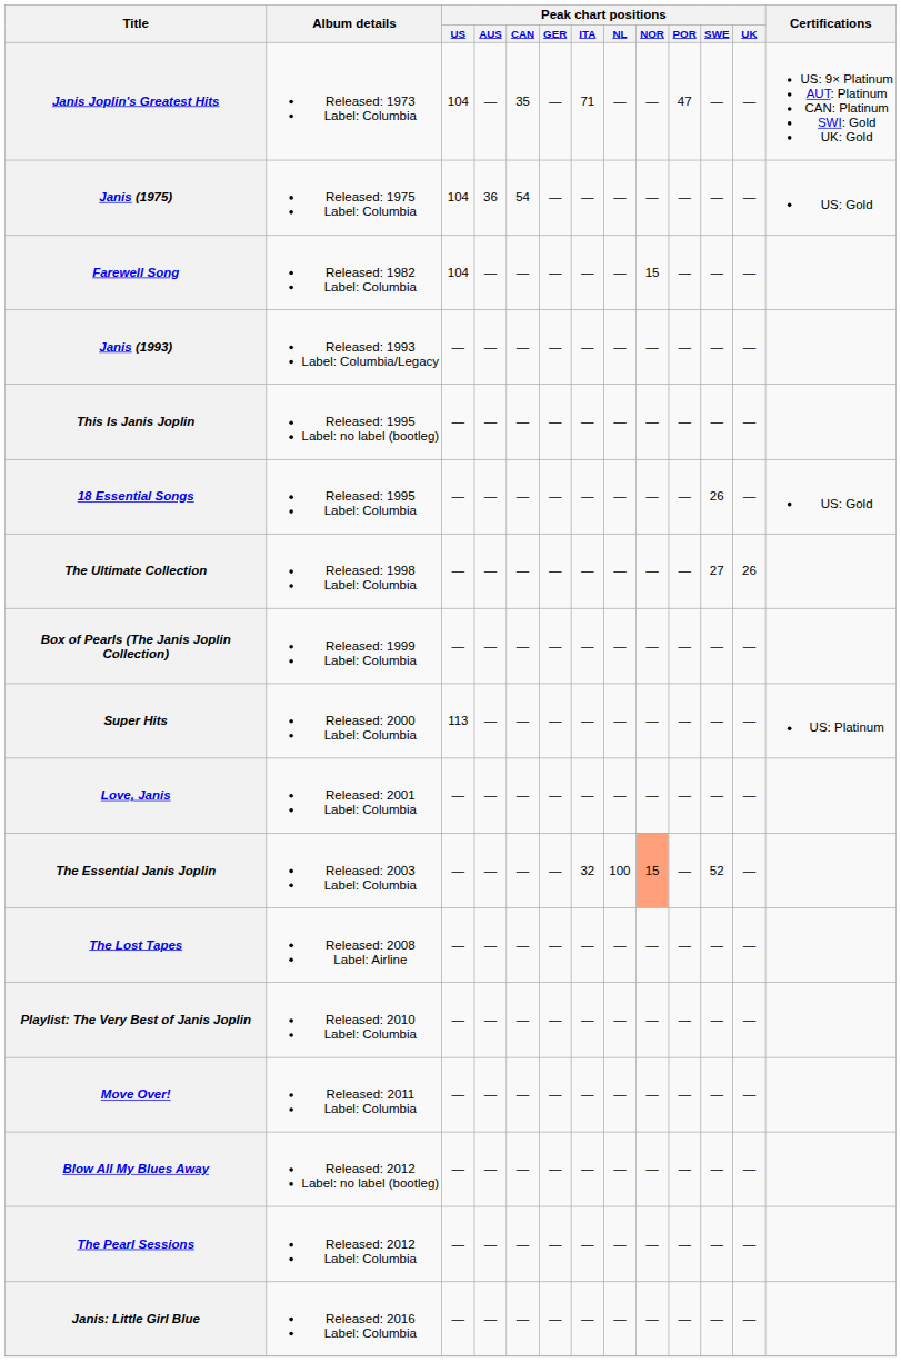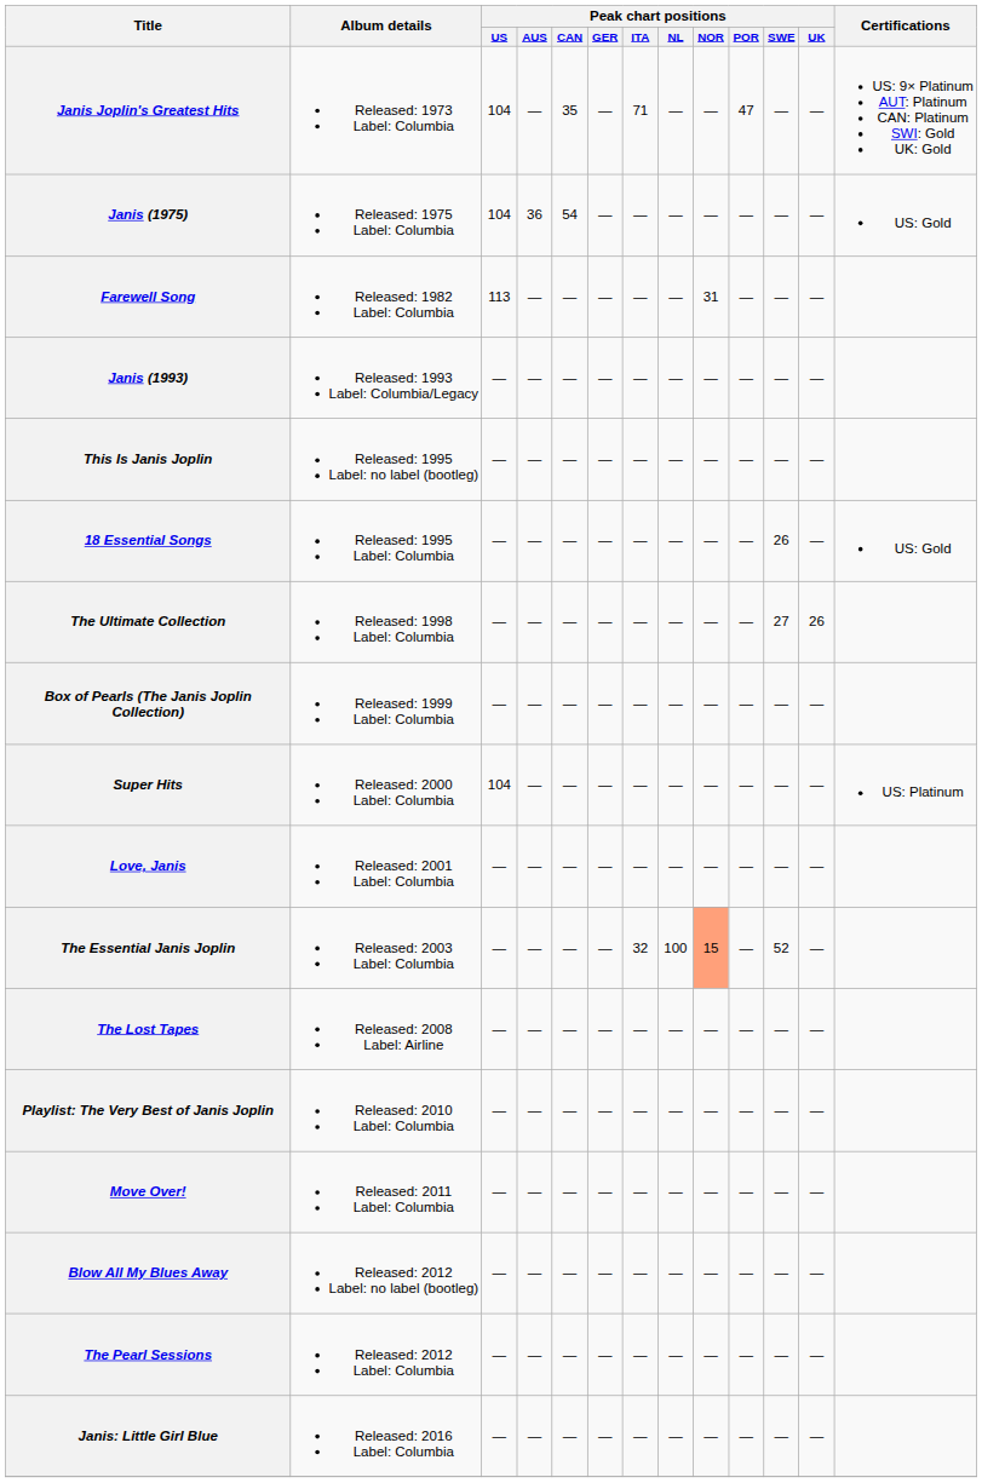 <table class="wikitable plainrowheaders" style="text-align:center;">
 <tr>
 <th rowspan="2" style="width:20em;">Title</th>
 <th rowspan="2">Album details</th>
 <th colspan="10">Peak chart positions</th>
 <th rowspan="2">Certifications</th>
 </tr>
 <tr>
 <th scope="col" style="width:2.5em;font-size:85%"><a href='#'>US</a><br></th>
 <th scope="col" style="width:2.5em;font-size:85%"><a href='#'>AUS</a><br></th>
 <th scope="col" style="width:2.5em;font-size:85%"><a href='#'>CAN</a><br></th>
 <th scope="col" style="width:2.5em;font-size:85%"><a href='#'>GER</a><br></th>
 <th scope="col" style="width:2.5em;font-size:85%"><a href='#'>ITA</a><br></th>
 <th scope="col" style="width:2.5em;font-size:85%"><a href='#'>NL</a><br></th>
 <th scope="col" style="width:2.5em;font-size:85%"><a href='#'>NOR</a><br></th>
 <th scope="col" style="width:2.5em;font-size:85%"><a href='#'>POR</a><br></th>
 <th scope="col" style="width:2.5em;font-size:85%"><a href='#'>SWE</a><br></th>
 <th scope="col" style="width:2.5em;font-size:85%"><a href='#'>UK</a><br></th>
 </tr>
 <tr>
 <th scope="row"><em><a href='#'>Janis Joplin's Greatest Hits</a></em></th>
 <td><br><ul><li>Released: 1973</li><li>Label: Columbia</li></ul></td>
 <td>104</td>
 <td>—</td>
 <td>35</td>
 <td>—</td>
 <td>71</td>
 <td>—</td>
 <td>—</td>
 <td>47</td>
 <td>—</td>
 <td>—</td>
 <td><br><ul><li>US: 9× Platinum</li><li><a href='#'>AUT</a>: Platinum</li><li>CAN: Platinum</li><li><a href='#'>SWI</a>: Gold</li><li>UK: Gold</li></ul></td>
 </tr>
 <tr>
 <th scope="row"><em><a href='#'>Janis</a> (1975)</em></th>
 <td><br><ul><li>Released: 1975</li><li>Label: Columbia</li></ul></td>
 <td>104</td>
 <td>36</td>
 <td>54</td>
 <td>—</td>
 <td>—</td>
 <td>—</td>
 <td>—</td>
 <td>—</td>
 <td>—</td>
 <td>—</td>
 <td><br><ul><li>US: Gold</li></ul></td>
 </tr>
 <tr>
 <th scope="row"><em><a href='#'>Farewell Song</a></em></th>
 <td><br><ul><li>Released: 1982</li><li>Label: Columbia</li></ul></td>
-<td>104</td>
+<td>113</td>
 <td>—</td>
 <td>—</td>
 <td>—</td>
 <td>—</td>
 <td>—</td>
-<td>15</td>
+<td>31</td>
 <td>—</td>
 <td>—</td>
 <td>—</td>
 <td></td>
 </tr>
 <tr>
 <th scope="row"><em><a href='#'>Janis</a> (1993)</em></th>
 <td><br><ul><li>Released: 1993</li><li>Label: Columbia/Legacy</li></ul></td>
 <td>—</td>
 <td>—</td>
 <td>—</td>
 <td>—</td>
 <td>—</td>
 <td>—</td>
 <td>—</td>
 <td>—</td>
 <td>—</td>
 <td>—</td>
 <td></td>
 </tr>
 <tr>
 <th scope="row"><em>This Is Janis Joplin</em></th>
 <td><br><ul><li>Released: 1995</li><li>Label: no label (bootleg)</li></ul></td>
 <td>—</td>
 <td>—</td>
 <td>—</td>
 <td>—</td>
 <td>—</td>
 <td>—</td>
 <td>—</td>
 <td>—</td>
 <td>—</td>
 <td>—</td>
 <td></td>
 </tr>
 <tr>
 <th scope="row"><em><a href='#'>18 Essential Songs</a></em></th>
 <td><br><ul><li>Released: 1995</li><li>Label: Columbia</li></ul></td>
 <td>—</td>
 <td>—</td>
 <td>—</td>
 <td>—</td>
 <td>—</td>
 <td>—</td>
 <td>—</td>
 <td>—</td>
 <td>26</td>
 <td>—</td>
 <td><br><ul><li>US: Gold</li></ul></td>
 </tr>
 <tr>
 <th scope="row"><em>The Ultimate Collection</em></th>
 <td><br><ul><li>Released: 1998</li><li>Label: Columbia</li></ul></td>
 <td>—</td>
 <td>—</td>
 <td>—</td>
 <td>—</td>
 <td>—</td>
 <td>—</td>
 <td>—</td>
 <td>—</td>
 <td>27</td>
 <td>26</td>
 <td></td>
 </tr>
 <tr>
 <th scope="row"><em>Box of Pearls (The Janis Joplin Collection)</em></th>
 <td><br><ul><li>Released: 1999</li><li>Label: Columbia</li></ul></td>
 <td>—</td>
 <td>—</td>
 <td>—</td>
 <td>—</td>
 <td>—</td>
 <td>—</td>
 <td>—</td>
 <td>—</td>
 <td>—</td>
 <td>—</td>
 <td></td>
 </tr>
 <tr>
 <th scope="row"><em>Super Hits</em></th>
 <td><br><ul><li>Released: 2000</li><li>Label: Columbia</li></ul></td>
-<td>113</td>
+<td>104</td>
 <td>—</td>
 <td>—</td>
 <td>—</td>
 <td>—</td>
 <td>—</td>
 <td>—</td>
 <td>—</td>
 <td>—</td>
 <td>—</td>
 <td><br><ul><li>US: Platinum</li></ul></td>
 </tr>
 <tr>
 <th scope="row"><em><a href='#'>Love, Janis</a></em></th>
 <td><br><ul><li>Released: 2001</li><li>Label: Columbia</li></ul></td>
 <td>—</td>
 <td>—</td>
 <td>—</td>
 <td>—</td>
 <td>—</td>
 <td>—</td>
 <td>—</td>
 <td>—</td>
 <td>—</td>
 <td>—</td>
 <td></td>
 </tr>
 <tr>
 <th scope="row"><em>The Essential Janis Joplin</em></th>
 <td><br><ul><li>Released: 2003</li><li>Label: Columbia</li></ul></td>
 <td>—</td>
 <td>—</td>
 <td>—</td>
 <td>—</td>
 <td>32</td>
 <td>100</td>
 <td style="background: lightsalmon;">15</td>
 <td>—</td>
 <td>52</td>
 <td>—</td>
 <td></td>
 </tr>
 <tr>
 <th scope="row"><em><a href='#'>The Lost Tapes</a></em><br></th>
 <td><br><ul><li>Released: 2008</li><li>Label: Airline</li></ul></td>
 <td>—</td>
 <td>—</td>
 <td>—</td>
 <td>—</td>
 <td>—</td>
 <td>—</td>
 <td>—</td>
 <td>—</td>
 <td>—</td>
 <td>—</td>
 <td></td>
 </tr>
 <tr>
 <th scope="row"><em>Playlist: The Very Best of Janis Joplin</em></th>
 <td><br><ul><li>Released: 2010</li><li>Label: Columbia</li></ul></td>
 <td>—</td>
 <td>—</td>
 <td>—</td>
 <td>—</td>
 <td>—</td>
 <td>—</td>
 <td>—</td>
 <td>—</td>
 <td>—</td>
 <td>—</td>
 <td></td>
 </tr>
 <tr>
 <th scope="row"><em><a href='#'>Move Over!</a></em></th>
 <td><br><ul><li>Released: 2011</li><li>Label: Columbia</li></ul></td>
 <td>—</td>
 <td>—</td>
 <td>—</td>
 <td>—</td>
 <td>—</td>
 <td>—</td>
 <td>—</td>
 <td>—</td>
 <td>—</td>
 <td>—</td>
 <td></td>
 </tr>
 <tr>
 <th scope="row"><em><a href='#'>Blow All My Blues Away</a></em></th>
 <td><br><ul><li>Released: 2012</li><li>Label: no label (bootleg)</li></ul></td>
 <td>—</td>
 <td>—</td>
 <td>—</td>
 <td>—</td>
 <td>—</td>
 <td>—</td>
 <td>—</td>
 <td>—</td>
 <td>—</td>
 <td>—</td>
 <td></td>
 </tr>
 <tr>
 <th scope="row"><em><a href='#'>The Pearl Sessions</a></em></th>
 <td><br><ul><li>Released: 2012</li><li>Label: Columbia</li></ul></td>
 <td>—</td>
 <td>—</td>
 <td>—</td>
 <td>—</td>
 <td>—</td>
 <td>—</td>
 <td>—</td>
 <td>—</td>
 <td>—</td>
 <td>—</td>
 <td></td>
 </tr>
 <tr>
 <th scope="row"><em>Janis: Little Girl Blue</em><br></th>
 <td><br><ul><li>Released: 2016</li><li>Label: Columbia</li></ul></td>
 <td>—</td>
 <td>—</td>
 <td>—</td>
 <td>—</td>
 <td>—</td>
 <td>—</td>
 <td>—</td>
 <td>—</td>
 <td>—</td>
 <td>—</td>
 <td></td>
 </tr>
 <tr>
 </tr>
 </table>
